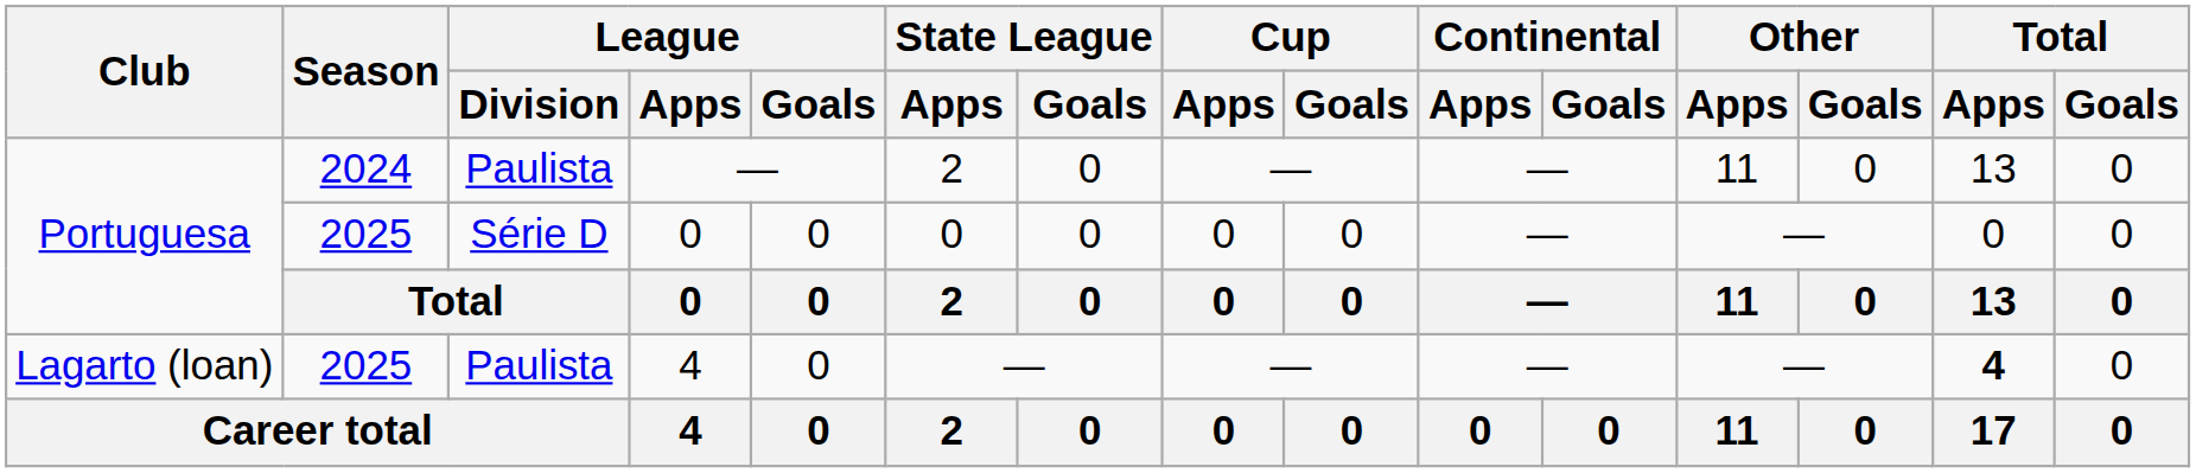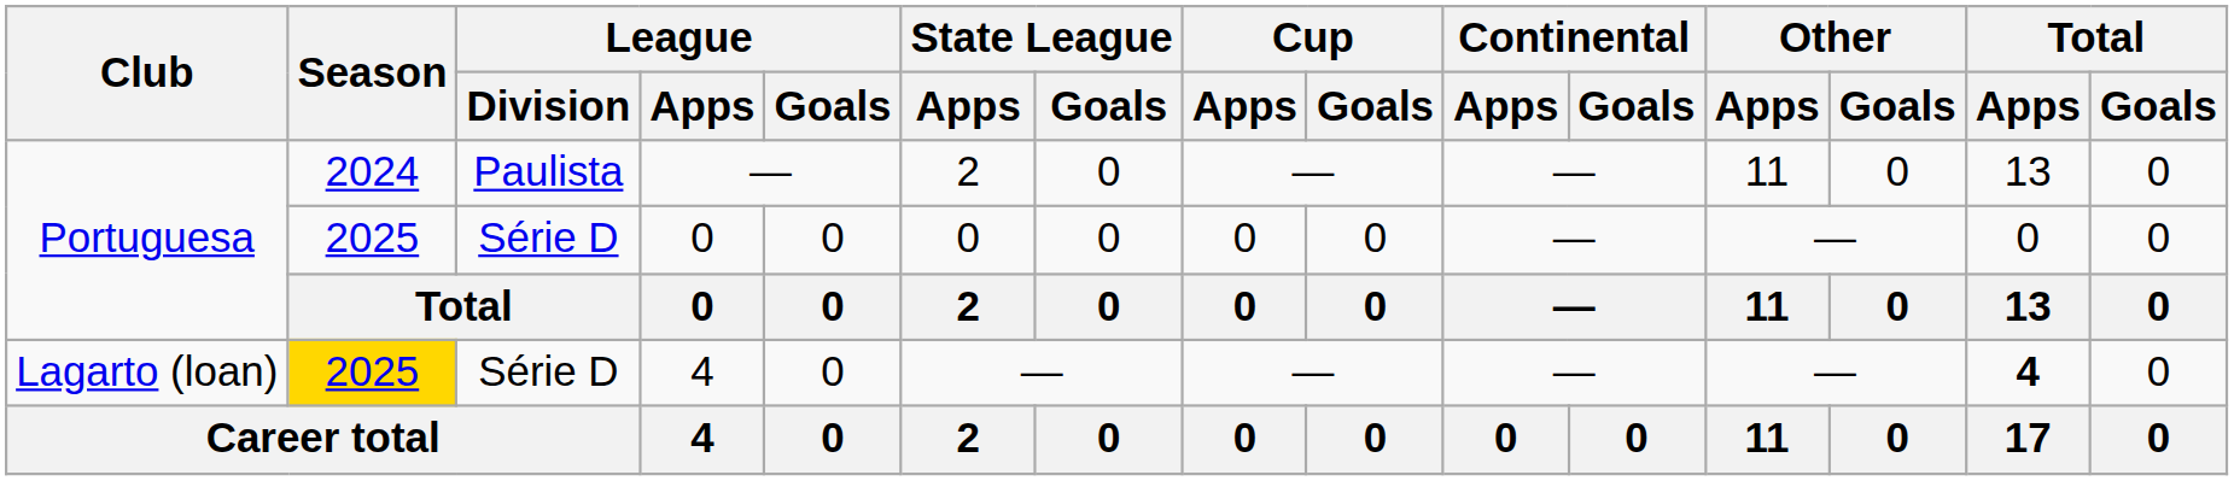 <table class="wikitable" style="text-align: center;">
 <tr>
 <th rowspan="2">Club</th>
 <th rowspan="2">Season</th>
 <th colspan="3">League</th>
 <th colspan="2">State League</th>
 <th colspan="2">Cup</th>
 <th colspan="2">Continental</th>
 <th colspan="2">Other</th>
 <th colspan="2">Total</th>
 </tr>
 <tr>
 <th>Division</th>
 <th>Apps</th>
 <th>Goals</th>
 <th>Apps</th>
 <th>Goals</th>
 <th>Apps</th>
 <th>Goals</th>
 <th>Apps</th>
 <th>Goals</th>
 <th>Apps</th>
 <th>Goals</th>
 <th>Apps</th>
 <th>Goals</th>
 </tr>
 <tr>
 <td rowspan="3" valign="center"><a href='#'>Portuguesa</a></td>
 <td><a href='#'>2024</a></td>
 <td><a href='#'>Paulista</a></td>
 <td colspan="2">—</td>
 <td>2</td>
 <td>0</td>
 <td colspan="2">—</td>
 <td colspan="2">—</td>
 <td>11</td>
 <td>0</td>
 <td>13</td>
 <td>0</td>
 </tr>
 <tr>
 <td><a href='#'>2025</a></td>
 <td><a href='#'>Série D</a></td>
 <td>0</td>
 <td>0</td>
 <td>0</td>
 <td>0</td>
 <td>0</td>
 <td>0</td>
 <td colspan="2">—</td>
 <td colspan="2">—</td>
 <td>0</td>
 <td>0</td>
 </tr>
 <tr>
 <th colspan="2">Total</th>
 <th>0</th>
 <th>0</th>
 <th>2</th>
 <th>0</th>
 <th>0</th>
 <th>0</th>
 <th colspan="2">—</th>
 <th>11</th>
 <th>0</th>
 <th>13</th>
 <th>0</th>
 </tr>
 <tr>
 <td><a href='#'>Lagarto</a> (loan)</td>
-<td><a href='#'>2025</a></td>
-<td><a href='#'>Paulista</a></td>
+<td style="background: gold;"><a href='#'>2025</a></td>
+<td>Série D</td>
 <td>4</td>
 <td>0</td>
 <td colspan="2">—</td>
 <td colspan="2">—</td>
 <td colspan="2">—</td>
 <td colspan="2">—</td>
 <td><strong>4</strong></td>
 <td>0</td>
 </tr>
 <tr>
 <th colspan="3"><strong>Career total</strong></th>
 <th>4</th>
 <th>0</th>
 <th>2</th>
 <th>0</th>
 <th>0</th>
 <th>0</th>
 <th>0</th>
 <th>0</th>
 <th>11</th>
 <th>0</th>
 <th>17</th>
 <th>0</th>
 </tr>
 </table>
